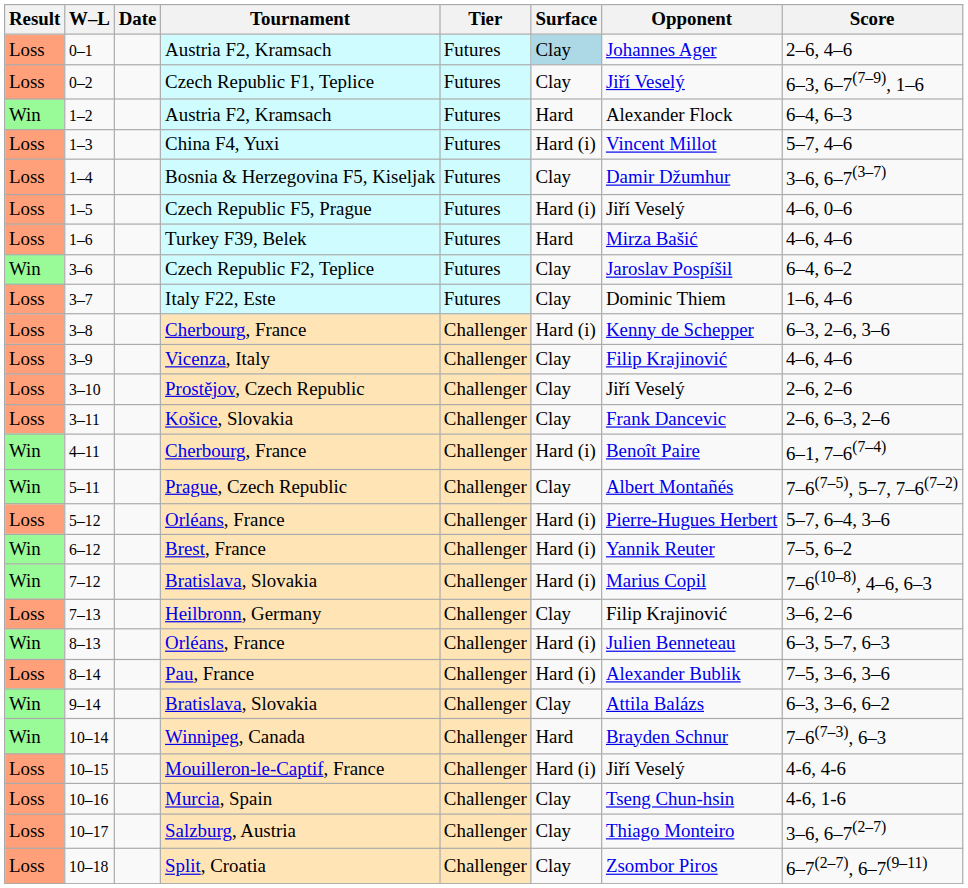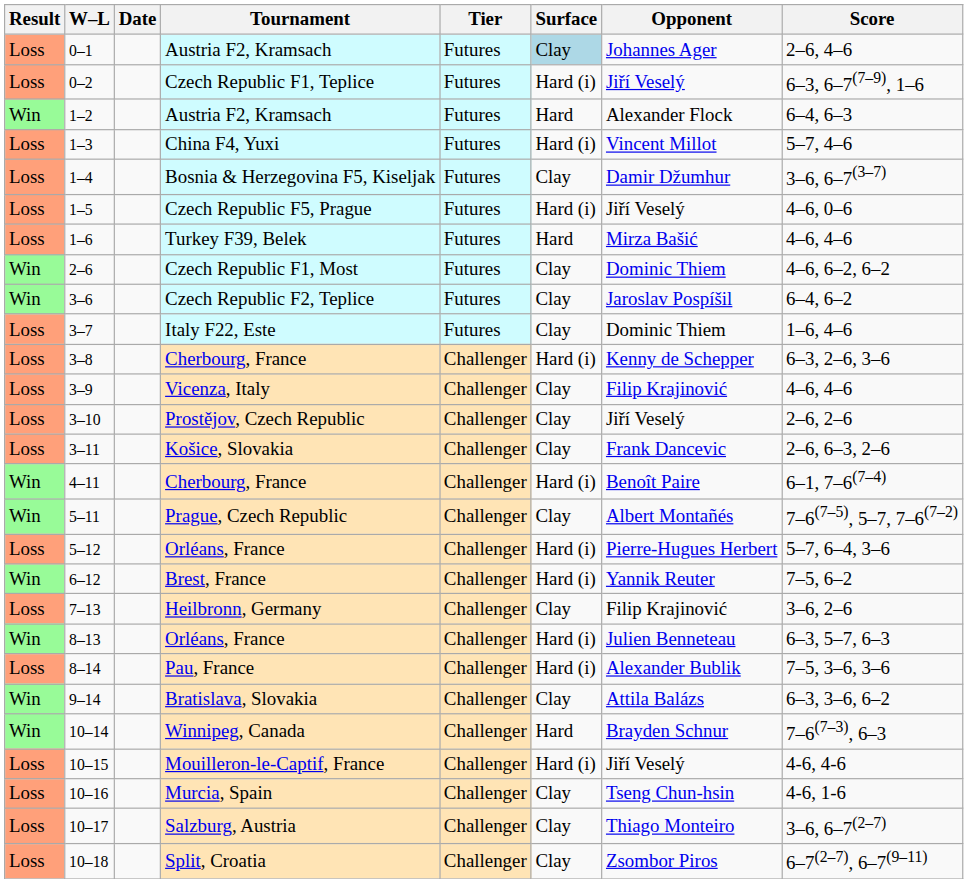 <table class="sortable wikitable">
 <tr>
 <th>Result</th>
 <th class="unsortable">W–L</th>
 <th>Date</th>
 <th>Tournament</th>
 <th>Tier</th>
 <th>Surface</th>
 <th>Opponent</th>
 <th class="unsortable">Score</th>
 </tr>
 <tr>
 <td bgcolor=FFA07A>Loss</td>
 <td><small>0–1</small></td>
 <td></td>
 <td style="background:#cffcff;">Austria F2, Kramsach</td>
 <td style="background:#cffcff;">Futures</td>
 <td style="background: lightblue;">Clay</td>
 <td> <a href='#'>Johannes Ager</a></td>
 <td>2–6, 4–6</td>
 </tr>
 <tr>
 <td bgcolor=FFA07A>Loss</td>
 <td><small>0–2</small></td>
 <td></td>
 <td style="background:#cffcff;">Czech Republic F1, Teplice</td>
 <td style="background:#cffcff;">Futures</td>
-<td>Clay</td>
+<td>Hard (i)</td>
 <td> <a href='#'>Jiří Veselý</a></td>
 <td>6–3, 6–7<sup>(7–9)</sup>, 1–6</td>
 </tr>
 <tr>
 <td bgcolor=98fb98>Win</td>
 <td><small>1–2</small></td>
 <td></td>
 <td style="background:#cffcff;">Austria F2, Kramsach</td>
 <td style="background:#cffcff;">Futures</td>
 <td>Hard</td>
 <td> Alexander Flock</td>
 <td>6–4, 6–3</td>
 </tr>
 <tr>
 <td bgcolor=FFA07A>Loss</td>
 <td><small>1–3</small></td>
 <td></td>
 <td style="background:#cffcff;">China F4, Yuxi</td>
 <td style="background:#cffcff;">Futures</td>
 <td>Hard (i)</td>
 <td> <a href='#'>Vincent Millot</a></td>
 <td>5–7, 4–6</td>
 </tr>
 <tr>
 <td bgcolor=FFA07A>Loss</td>
 <td><small>1–4</small></td>
 <td></td>
 <td style="background:#cffcff;">Bosnia & Herzegovina F5, Kiseljak</td>
 <td style="background:#cffcff;">Futures</td>
 <td>Clay</td>
 <td> <a href='#'>Damir Džumhur</a></td>
 <td>3–6, 6–7<sup>(3–7)</sup></td>
 </tr>
 <tr>
 <td bgcolor=FFA07A>Loss</td>
 <td><small>1–5</small></td>
 <td></td>
 <td style="background:#cffcff;">Czech Republic F5, Prague</td>
 <td style="background:#cffcff;">Futures</td>
 <td>Hard (i)</td>
 <td> Jiří Veselý</td>
 <td>4–6, 0–6</td>
 </tr>
 <tr>
 <td bgcolor=FFA07A>Loss</td>
 <td><small>1–6</small></td>
 <td></td>
 <td style="background:#cffcff;">Turkey F39, Belek</td>
 <td style="background:#cffcff;">Futures</td>
 <td>Hard</td>
 <td> <a href='#'>Mirza Bašić</a></td>
 <td>4–6, 4–6</td>
+</tr>
+<tr>
+<td bgcolor=98fb98>Win</td>
+<td><small>2–6</small></td>
+<td></td>
+<td style="background:#cffcff;">Czech Republic F1, Most</td>
+<td style="background:#cffcff;">Futures</td>
+<td>Clay</td>
+<td> <a href='#'>Dominic Thiem</a></td>
+<td>4–6, 6–2, 6–2</td>
 </tr>
 <tr>
 <td bgcolor=98fb98>Win</td>
 <td><small>3–6</small></td>
 <td></td>
 <td style="background:#cffcff;">Czech Republic F2, Teplice</td>
 <td style="background:#cffcff;">Futures</td>
 <td>Clay</td>
 <td> <a href='#'>Jaroslav Pospíšil</a></td>
 <td>6–4, 6–2</td>
 </tr>
 <tr>
 <td bgcolor=FFA07A>Loss</td>
 <td><small>3–7</small></td>
 <td></td>
 <td style="background:#cffcff;">Italy F22, Este</td>
 <td style="background:#cffcff;">Futures</td>
 <td>Clay</td>
 <td> Dominic Thiem</td>
 <td>1–6, 4–6</td>
 </tr>
 <tr>
 <td bgcolor=FFA07A>Loss</td>
 <td><small>3–8</small></td>
 <td><a href='#'></a></td>
 <td style="background:moccasin;"><a href='#'>Cherbourg</a>, France</td>
 <td style="background:moccasin;">Challenger</td>
 <td>Hard (i)</td>
 <td> <a href='#'>Kenny de Schepper</a></td>
 <td>6–3, 2–6, 3–6</td>
 </tr>
 <tr>
 <td bgcolor=FFA07A>Loss</td>
 <td><small>3–9</small></td>
 <td><a href='#'></a></td>
 <td style="background:moccasin;"><a href='#'>Vicenza</a>, Italy</td>
 <td style="background:moccasin;">Challenger</td>
 <td>Clay</td>
 <td> <a href='#'>Filip Krajinović</a></td>
 <td>4–6, 4–6</td>
 </tr>
 <tr>
 <td bgcolor=FFA07A>Loss</td>
 <td><small>3–10</small></td>
 <td><a href='#'></a></td>
 <td style="background:moccasin;"><a href='#'>Prostějov</a>, Czech Republic</td>
 <td style="background:moccasin;">Challenger</td>
 <td>Clay</td>
 <td> Jiří Veselý</td>
 <td>2–6, 2–6</td>
 </tr>
 <tr>
 <td bgcolor=FFA07A>Loss</td>
 <td><small>3–11</small></td>
 <td><a href='#'></a></td>
 <td style="background:moccasin;"><a href='#'>Košice</a>, Slovakia</td>
 <td style="background:moccasin;">Challenger</td>
 <td>Clay</td>
 <td> <a href='#'>Frank Dancevic</a></td>
 <td>2–6, 6–3, 2–6</td>
 </tr>
 <tr>
 <td bgcolor=98fb98>Win</td>
 <td><small>4–11</small></td>
 <td><a href='#'></a></td>
 <td style="background:moccasin;"><a href='#'>Cherbourg</a>, France</td>
 <td style="background:moccasin;">Challenger</td>
 <td>Hard (i)</td>
 <td> <a href='#'>Benoît Paire</a></td>
 <td>6–1, 7–6<sup>(7–4)</sup></td>
 </tr>
 <tr>
 <td bgcolor=98fb98>Win</td>
 <td><small>5–11</small></td>
 <td><a href='#'></a></td>
 <td style="background:moccasin;"><a href='#'>Prague</a>, Czech Republic</td>
 <td style="background:moccasin;">Challenger</td>
 <td>Clay</td>
 <td> <a href='#'>Albert Montañés</a></td>
 <td>7–6<sup>(7–5)</sup>, 5–7, 7–6<sup>(7–2)</sup></td>
 </tr>
 <tr>
 <td bgcolor=FFA07A>Loss</td>
 <td><small>5–12</small></td>
 <td><a href='#'></a></td>
 <td style="background:moccasin;"><a href='#'>Orléans</a>, France</td>
 <td style="background:moccasin;">Challenger</td>
 <td>Hard (i)</td>
 <td> <a href='#'>Pierre-Hugues Herbert</a></td>
 <td>5–7, 6–4, 3–6</td>
 </tr>
 <tr>
 <td bgcolor=98fb98>Win</td>
 <td><small>6–12</small></td>
 <td><a href='#'></a></td>
 <td style="background:moccasin;"><a href='#'>Brest</a>, France</td>
 <td style="background:moccasin;">Challenger</td>
 <td>Hard (i)</td>
 <td> <a href='#'>Yannik Reuter</a></td>
 <td>7–5, 6–2</td>
 </tr>
 <tr>
-<td bgcolor=98fb98>Win</td>
-<td><small>7–12</small></td>
-<td><a href='#'></a></td>
-<td style="background:moccasin;"><a href='#'>Bratislava</a>, Slovakia</td>
-<td style="background:moccasin;">Challenger</td>
-<td>Hard (i)</td>
-<td> <a href='#'>Marius Copil</a></td>
-<td>7–6<sup>(10–8)</sup>, 4–6, 6–3</td>
-</tr>
-<tr>
 <td bgcolor=FFA07A>Loss</td>
 <td><small>7–13</small></td>
 <td><a href='#'></a></td>
 <td style="background:moccasin;"><a href='#'>Heilbronn</a>, Germany</td>
 <td style="background:moccasin;">Challenger</td>
 <td>Clay</td>
 <td> Filip Krajinović</td>
 <td>3–6, 2–6</td>
 </tr>
 <tr>
 <td bgcolor=98fb98>Win</td>
 <td><small>8–13</small></td>
 <td><a href='#'></a></td>
 <td style="background:moccasin;"><a href='#'>Orléans</a>, France</td>
 <td style="background:moccasin;">Challenger</td>
 <td>Hard (i)</td>
 <td> <a href='#'>Julien Benneteau</a></td>
 <td>6–3, 5–7, 6–3</td>
 </tr>
 <tr>
 <td bgcolor=FFA07A>Loss</td>
 <td><small>8–14</small></td>
 <td><a href='#'></a></td>
 <td style="background:moccasin;"><a href='#'>Pau</a>, France</td>
 <td style="background:moccasin;">Challenger</td>
 <td>Hard (i)</td>
 <td> <a href='#'>Alexander Bublik</a></td>
 <td>7–5, 3–6, 3–6</td>
 </tr>
 <tr>
 <td bgcolor=98fb98>Win</td>
 <td><small>9–14</small></td>
 <td><a href='#'></a></td>
 <td style="background:moccasin;"><a href='#'>Bratislava</a>, Slovakia</td>
 <td style="background:moccasin;">Challenger</td>
 <td>Clay</td>
 <td> <a href='#'>Attila Balázs</a></td>
 <td>6–3, 3–6, 6–2</td>
 </tr>
 <tr>
 <td bgcolor=98fb98>Win</td>
 <td><small>10–14</small></td>
 <td><a href='#'></a></td>
 <td style="background:moccasin;"><a href='#'>Winnipeg</a>, Canada</td>
 <td style="background:moccasin;">Challenger</td>
 <td>Hard</td>
 <td> <a href='#'>Brayden Schnur</a></td>
 <td>7–6<sup>(7–3)</sup>, 6–3</td>
 </tr>
 <tr>
 <td bgcolor=FFA07A>Loss</td>
 <td><small>10–15</small></td>
 <td><a href='#'></a></td>
 <td style="background:moccasin;"><a href='#'>Mouilleron-le-Captif</a>, France</td>
 <td style="background:moccasin;">Challenger</td>
 <td>Hard (i)</td>
 <td> Jiří Veselý</td>
 <td>4-6, 4-6</td>
 </tr>
 <tr>
 <td bgcolor=FFA07A>Loss</td>
 <td><small>10–16</small></td>
 <td><a href='#'></a></td>
 <td style="background:moccasin;"><a href='#'>Murcia</a>, Spain</td>
 <td style="background:moccasin;">Challenger</td>
 <td>Clay</td>
 <td> <a href='#'>Tseng Chun-hsin</a></td>
 <td>4-6, 1-6</td>
 </tr>
 <tr>
 <td bgcolor=FFA07A>Loss</td>
 <td><small>10–17</small></td>
 <td><a href='#'></a></td>
 <td style="background:moccasin;"><a href='#'>Salzburg</a>, Austria</td>
 <td style="background:moccasin;">Challenger</td>
 <td>Clay</td>
 <td> <a href='#'>Thiago Monteiro</a></td>
 <td>3–6, 6–7<sup>(2–7)</sup></td>
 </tr>
 <tr>
 <td bgcolor=FFA07A>Loss</td>
 <td><small>10–18</small></td>
 <td><a href='#'></a></td>
 <td style="background:moccasin;"><a href='#'>Split</a>, Croatia</td>
 <td style="background:moccasin;">Challenger</td>
 <td>Clay</td>
 <td> <a href='#'>Zsombor Piros</a></td>
 <td>6–7<sup>(2–7)</sup>, 6–7<sup>(9–11)</sup></td>
 </tr>
 </table>
